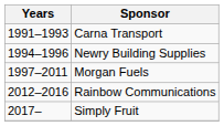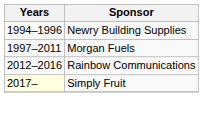 <table class="wikitable">
 <tr>
 <th>Years</th>
 <th>Sponsor</th>
-</tr>
-<tr>
-<td>1991–1993</td>
-<td>Carna Transport</td>
 </tr>
 <tr>
 <td>1994–1996</td>
 <td>Newry Building Supplies</td>
 </tr>
 <tr>
 <td>1997–2011</td>
 <td>Morgan Fuels</td>
 </tr>
 <tr>
 <td>2012–2016</td>
 <td>Rainbow Communications</td>
 </tr>
 <tr>
-<td>2017–</td>
+<td style="background: lightyellow;">2017–</td>
 <td>Simply Fruit</td>
 </tr>
 <tr>
 </tr>
 </table>
